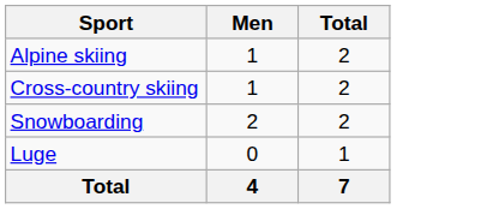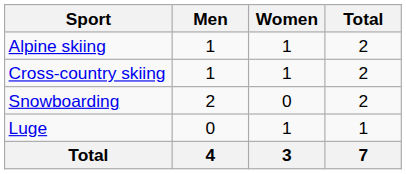 <table class="wikitable" style="text-align:center; font-size: 95%">
 <tr>
 <th width=140>Sport</th>
 <th width=60>Men</th>
+<th width=60>Women</th>
 <th width=60>Total</th>
 </tr>
 <tr>
 <td align=left><a href='#'>Alpine skiing</a></td>
+<td>1</td>
 <td>1</td>
 <td>2</td>
 </tr>
 <tr>
 <td align=left><a href='#'>Cross-country skiing</a></td>
 <td>1</td>
+<td>1</td>
 <td>2</td>
 </tr>
 <tr>
 <td align=left><a href='#'>Snowboarding</a></td>
 <td>2</td>
+<td>0</td>
 <td>2</td>
 </tr>
 <tr>
 <td align=left><a href='#'>Luge</a></td>
 <td>0</td>
 <td>1</td>
+<td>1</td>
 </tr>
 <tr>
 <th>Total</th>
 <th>4</th>
+<th>3</th>
 <th>7</th>
 </tr>
 </table>
